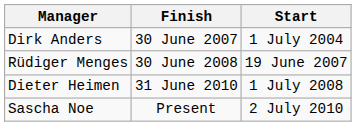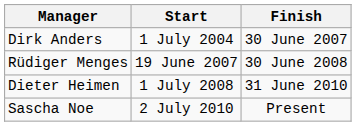 <table class="wikitable">
 <tr>
 <th>Manager</th>
+<th>Start</th>
 <th>Finish</th>
-<th>Start</th>
 </tr>
 <tr align="center">
 <td align="left">Dirk Anders</td>
+<td>1 July 2004</td>
 <td>30 June 2007</td>
-<td>1 July 2004</td>
 </tr>
 <tr align="center">
 <td align="left">Rüdiger Menges</td>
+<td>19 June 2007</td>
 <td>30 June 2008</td>
-<td>19 June 2007</td>
 </tr>
 <tr align="center">
 <td align="left">Dieter Heimen</td>
+<td>1 July 2008</td>
 <td>31 June 2010</td>
-<td>1 July 2008</td>
 </tr>
 <tr align="center">
 <td align="left">Sascha Noe</td>
+<td>2 July 2010</td>
 <td>Present</td>
-<td>2 July 2010</td>
 </tr>
 </table>
